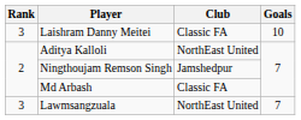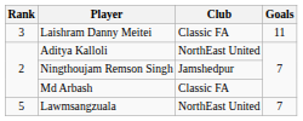 <table class="wikitable" style="text-align:center">
 <tr>
 <th>Rank</th>
 <th>Player</th>
 <th>Club</th>
 <th>Goals</th>
 </tr>
 <tr>
 <td>3</td>
 <td align="left">Laishram Danny Meitei</td>
 <td align="left">Classic FA</td>
-<td>10</td>
+<td>11</td>
 </tr>
 <tr>
 <td rowspan="3">2</td>
 <td align="left">Aditya Kalloli</td>
 <td align="left">NorthEast United</td>
 <td rowspan="3">7</td>
 </tr>
 <tr>
 <td align="left">Ningthoujam Remson Singh</td>
 <td align="left">Jamshedpur</td>
 </tr>
 <tr>
 <td align="left">Md Arbash</td>
 <td align="left">Classic FA</td>
 </tr>
 <tr>
-<td>3</td>
+<td>5</td>
 <td align="left">Lawmsangzuala</td>
 <td align="left">NorthEast United</td>
 <td>7</td>
 </tr>
 </table>
